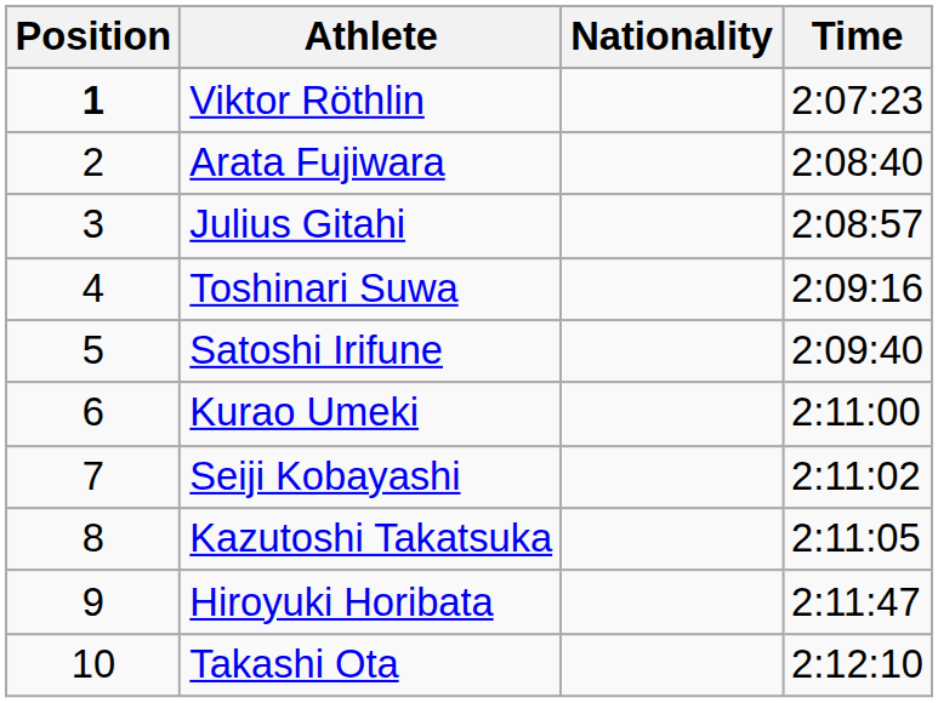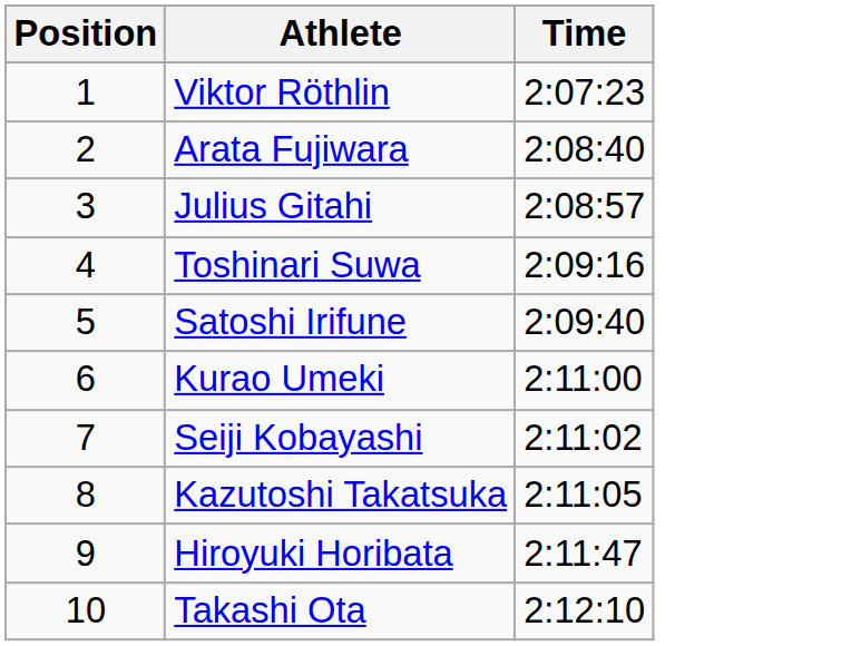 <table class="wikitable sortable">
 <tr>
 <th>Position</th>
 <th>Athlete</th>
-<th>Nationality</th>
 <th>Time</th>
 </tr>
 <tr>
-<td style="text-align:center"><strong>1</strong></td>
+<td style="text-align:center">1</td>
 <td><a href='#'>Viktor Röthlin</a></td>
-<td></td>
 <td>2:07:23</td>
 </tr>
 <tr>
 <td style="text-align:center">2</td>
 <td><a href='#'>Arata Fujiwara</a></td>
-<td></td>
 <td>2:08:40</td>
 </tr>
 <tr>
 <td style="text-align:center">3</td>
 <td><a href='#'>Julius Gitahi</a></td>
-<td></td>
 <td>2:08:57</td>
 </tr>
 <tr>
 <td style="text-align:center">4</td>
 <td><a href='#'>Toshinari Suwa</a></td>
-<td></td>
 <td>2:09:16</td>
 </tr>
 <tr>
 <td style="text-align:center">5</td>
 <td><a href='#'>Satoshi Irifune</a></td>
-<td></td>
 <td>2:09:40</td>
 </tr>
 <tr>
 <td style="text-align:center">6</td>
 <td><a href='#'>Kurao Umeki</a></td>
-<td></td>
 <td>2:11:00</td>
 </tr>
 <tr>
 <td style="text-align:center">7</td>
 <td><a href='#'>Seiji Kobayashi</a></td>
-<td></td>
 <td>2:11:02</td>
 </tr>
 <tr>
 <td style="text-align:center">8</td>
 <td><a href='#'>Kazutoshi Takatsuka</a></td>
-<td></td>
 <td>2:11:05</td>
 </tr>
 <tr>
 <td style="text-align:center">9</td>
 <td><a href='#'>Hiroyuki Horibata</a></td>
-<td></td>
 <td>2:11:47</td>
 </tr>
 <tr>
 <td style="text-align:center">10</td>
 <td><a href='#'>Takashi Ota</a></td>
-<td></td>
 <td>2:12:10</td>
 </tr>
 </table>
